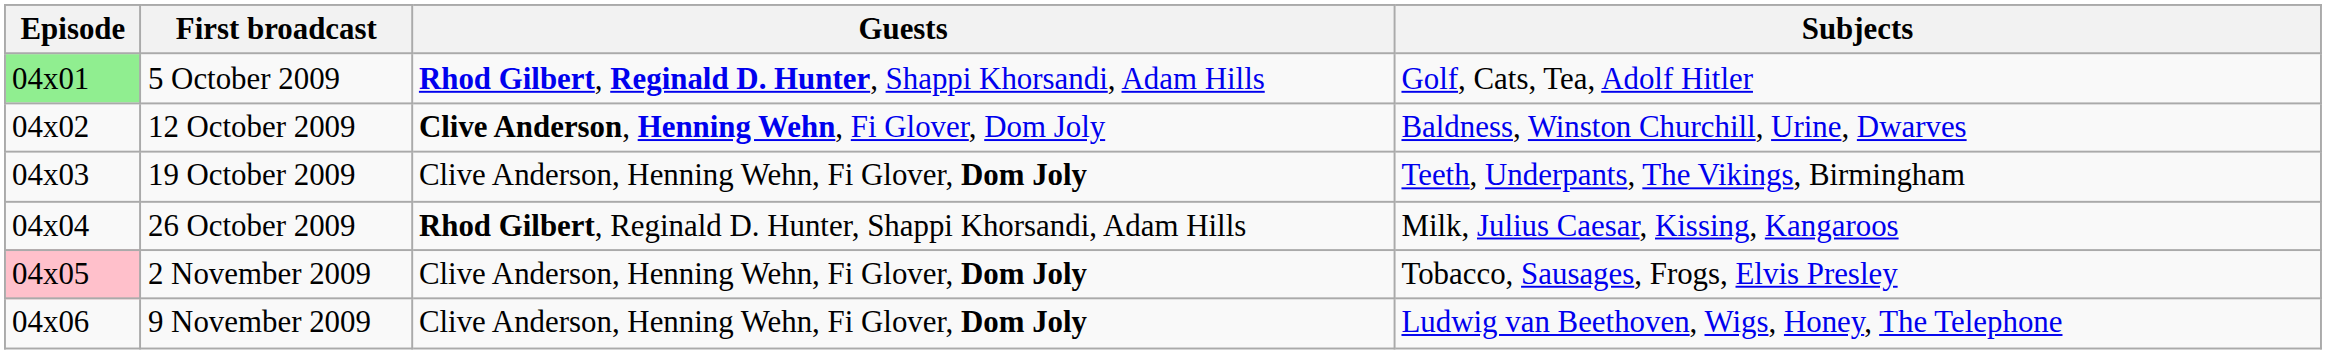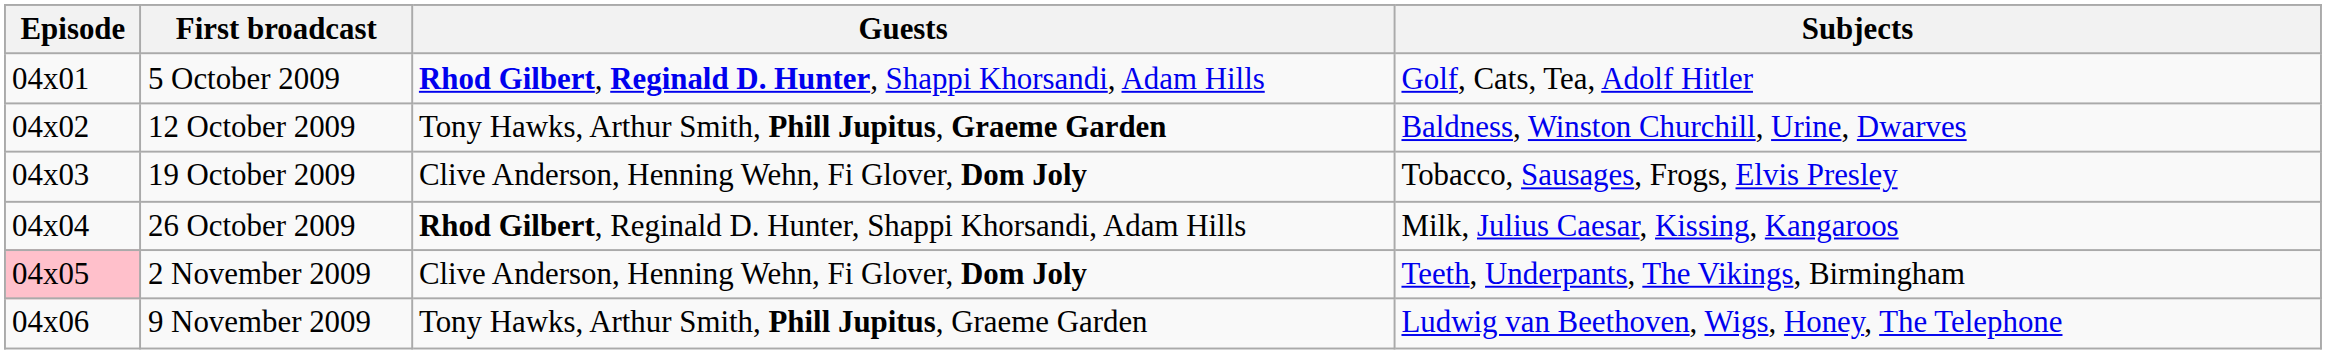 <table class="wikitable" style="width:95%;">
 <tr>
 <th>Episode</th>
 <th>First broadcast</th>
 <th>Guests</th>
 <th style="width:40%;">Subjects</th>
 </tr>
 <tr>
-<td style="background: lightgreen;">04x01</td>
+<td>04x01</td>
 <td>5 October 2009</td>
 <td><strong><a href='#'>Rhod Gilbert</a></strong>, <strong><a href='#'>Reginald D. Hunter</a></strong>, <a href='#'>Shappi Khorsandi</a>, <a href='#'>Adam Hills</a></td>
 <td><a href='#'>Golf</a>, Cats, Tea, <a href='#'>Adolf Hitler</a></td>
 </tr>
 <tr>
 <td>04x02</td>
 <td>12 October 2009</td>
-<td><strong>Clive Anderson</strong>, <strong><a href='#'>Henning Wehn</a></strong>, <a href='#'>Fi Glover</a>, <a href='#'>Dom Joly</a></td>
+<td>Tony Hawks, Arthur Smith, <strong>Phill Jupitus</strong>, <strong>Graeme Garden</strong></td>
 <td><a href='#'>Baldness</a>, <a href='#'>Winston Churchill</a>, <a href='#'>Urine</a>, <a href='#'>Dwarves</a></td>
 </tr>
 <tr>
 <td>04x03</td>
 <td>19 October 2009</td>
 <td>Clive Anderson, Henning Wehn, Fi Glover, <strong>Dom Joly</strong></td>
-<td><a href='#'>Teeth</a>, <a href='#'>Underpants</a>, <a href='#'>The Vikings</a>, Birmingham</td>
+<td>Tobacco, <a href='#'>Sausages</a>, Frogs, <a href='#'>Elvis Presley</a></td>
 </tr>
 <tr>
 <td>04x04</td>
 <td>26 October 2009</td>
 <td><strong>Rhod Gilbert</strong>, Reginald D. Hunter, Shappi Khorsandi, Adam Hills</td>
 <td>Milk, <a href='#'>Julius Caesar</a>, <a href='#'>Kissing</a>, <a href='#'>Kangaroos</a></td>
 </tr>
 <tr>
 <td style="background: pink;">04x05</td>
 <td>2 November 2009</td>
 <td>Clive Anderson, Henning Wehn, Fi Glover, <strong>Dom Joly</strong></td>
-<td>Tobacco, <a href='#'>Sausages</a>, Frogs, <a href='#'>Elvis Presley</a></td>
+<td><a href='#'>Teeth</a>, <a href='#'>Underpants</a>, <a href='#'>The Vikings</a>, Birmingham</td>
 </tr>
 <tr>
 <td>04x06</td>
 <td>9 November 2009</td>
-<td>Clive Anderson, Henning Wehn, Fi Glover, <strong>Dom Joly</strong></td>
+<td>Tony Hawks, Arthur Smith, <strong>Phill Jupitus</strong>, Graeme Garden</td>
 <td><a href='#'>Ludwig van Beethoven</a>, <a href='#'>Wigs</a>, <a href='#'>Honey</a>, <a href='#'>The Telephone</a></td>
 </tr>
 </table>
